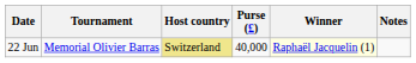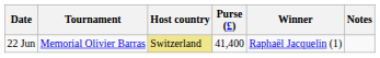 <table class="wikitable" style="font-size:95%">
 <tr>
 <th>Date</th>
 <th>Tournament</th>
 <th>Host country</th>
 <th>Purse<br>(<a href='#'>£</a>)</th>
 <th>Winner</th>
 <th>Notes</th>
 </tr>
 <tr>
 <td>22 Jun</td>
 <td><a href='#'>Memorial Olivier Barras</a></td>
 <td style="background: khaki;">Switzerland</td>
-<td align=right>40,000</td>
-<td style="background: lightyellow;"> <a href='#'>Raphaël Jacquelin</a> (1)</td>
+<td align=right>41,400</td>
+<td> <a href='#'>Raphaël Jacquelin</a> (1)</td>
 <td></td>
 </tr>
 </table>
